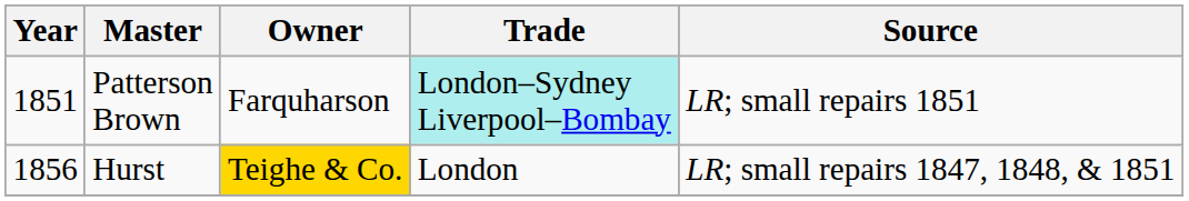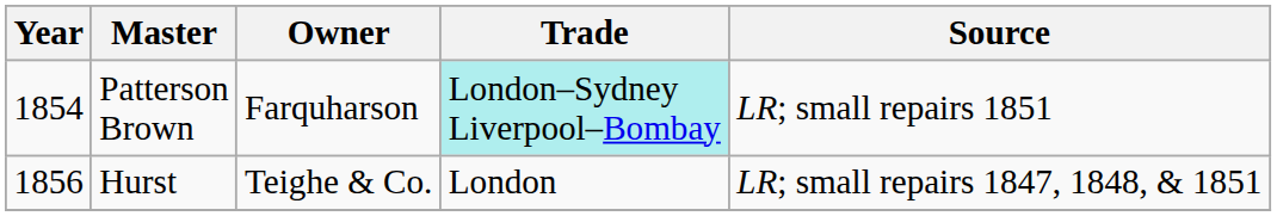 <table class=" wikitable">
 <tr>
 <th>Year</th>
 <th>Master</th>
 <th>Owner</th>
 <th>Trade</th>
 <th>Source</th>
 </tr>
 <tr>
-<td>1851</td>
+<td>1854</td>
 <td>Patterson<br>Brown</td>
 <td>Farquharson</td>
 <td style="background: paleturquoise;">London–Sydney<br>Liverpool–<a href='#'>Bombay</a></td>
 <td><em>LR</em>; small repairs 1851</td>
 </tr>
 <tr>
 <td>1856</td>
 <td>Hurst</td>
-<td style="background: gold;">Teighe & Co.</td>
+<td>Teighe & Co.</td>
 <td>London</td>
 <td><em>LR</em>; small repairs 1847, 1848, & 1851</td>
 </tr>
 <tr>
 </tr>
 </table>
